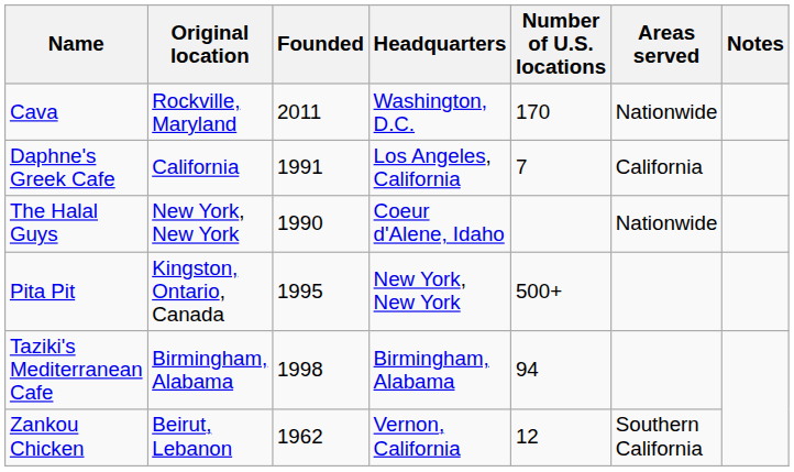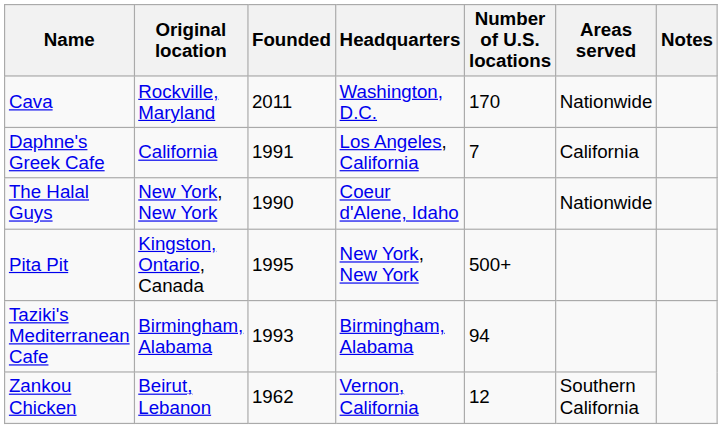 <table class="wikitable sortable">
 <tr>
 <th>Name</th>
 <th>Original location</th>
 <th>Founded</th>
 <th>Headquarters</th>
 <th data-sort-type="number">Number of U.S. locations</th>
 <th>Areas served</th>
 <th>Notes</th>
 </tr>
 <tr>
 <td><a href='#'>Cava</a></td>
 <td><a href='#'>Rockville, Maryland</a></td>
 <td>2011</td>
 <td><a href='#'>Washington, D.C.</a></td>
 <td>170</td>
 <td>Nationwide</td>
 <td></td>
 </tr>
 <tr>
 <td><a href='#'>Daphne's Greek Cafe</a></td>
 <td><a href='#'>California</a></td>
 <td>1991</td>
 <td><a href='#'>Los Angeles</a>, <a href='#'>California</a></td>
 <td>7</td>
 <td>California</td>
 <td></td>
 </tr>
 <tr>
 <td><a href='#'>The Halal Guys</a></td>
 <td><a href='#'>New York</a>, <a href='#'>New York</a></td>
 <td>1990</td>
 <td><a href='#'>Coeur d'Alene, Idaho</a></td>
 <td></td>
 <td>Nationwide</td>
 <td></td>
 </tr>
 <tr>
 <td><a href='#'>Pita Pit</a></td>
 <td><a href='#'>Kingston, Ontario</a>, Canada</td>
 <td>1995</td>
 <td><a href='#'>New York</a>, <a href='#'>New York</a></td>
 <td>500+</td>
 <td></td>
 <td></td>
 </tr>
 <tr>
 <td><a href='#'>Taziki's Mediterranean Cafe</a></td>
 <td><a href='#'>Birmingham, Alabama</a></td>
-<td>1998</td>
+<td>1993</td>
 <td><a href='#'>Birmingham, Alabama</a></td>
 <td>94</td>
 <td></td>
 </tr>
 <tr>
 <td><a href='#'>Zankou Chicken</a></td>
 <td><a href='#'>Beirut, Lebanon</a></td>
 <td>1962</td>
 <td><a href='#'>Vernon, California</a></td>
 <td>12</td>
 <td>Southern California</td>
 </tr>
 </table>
